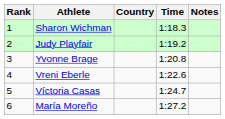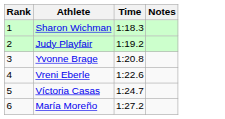 <table class="wikitable sortable">
 <tr>
 <th>Rank</th>
 <th>Athlete</th>
-<th>Country</th>
 <th>Time</th>
 <th>Notes</th>
 </tr>
 <tr bgcolor=#CCFFCC>
 <td>1</td>
 <td><a href='#'>Sharon Wichman</a></td>
-<td align=left></td>
 <td>1:18.3</td>
 <td><strong> </strong></td>
 </tr>
 <tr bgcolor=#CCFFCC>
 <td>2</td>
 <td><a href='#'>Judy Playfair</a></td>
-<td align=left></td>
 <td>1:19.2</td>
 <td><strong> </strong></td>
 </tr>
 <tr>
 <td>3</td>
 <td><a href='#'>Yvonne Brage</a></td>
-<td align=left></td>
 <td>1:20.8</td>
 <td><strong> </strong></td>
 </tr>
 <tr>
 <td>4</td>
 <td><a href='#'>Vreni Eberle</a></td>
-<td align=left></td>
 <td>1:22.6</td>
 <td><strong> </strong></td>
 </tr>
 <tr>
 <td>5</td>
 <td><a href='#'>Víctoria Casas</a></td>
-<td align=left></td>
 <td>1:24.7</td>
 <td><strong> </strong></td>
 </tr>
 <tr>
 <td>6</td>
 <td><a href='#'>María Moreño</a></td>
-<td align=left></td>
 <td>1:27.2</td>
 <td><strong> </strong></td>
 </tr>
 </table>
